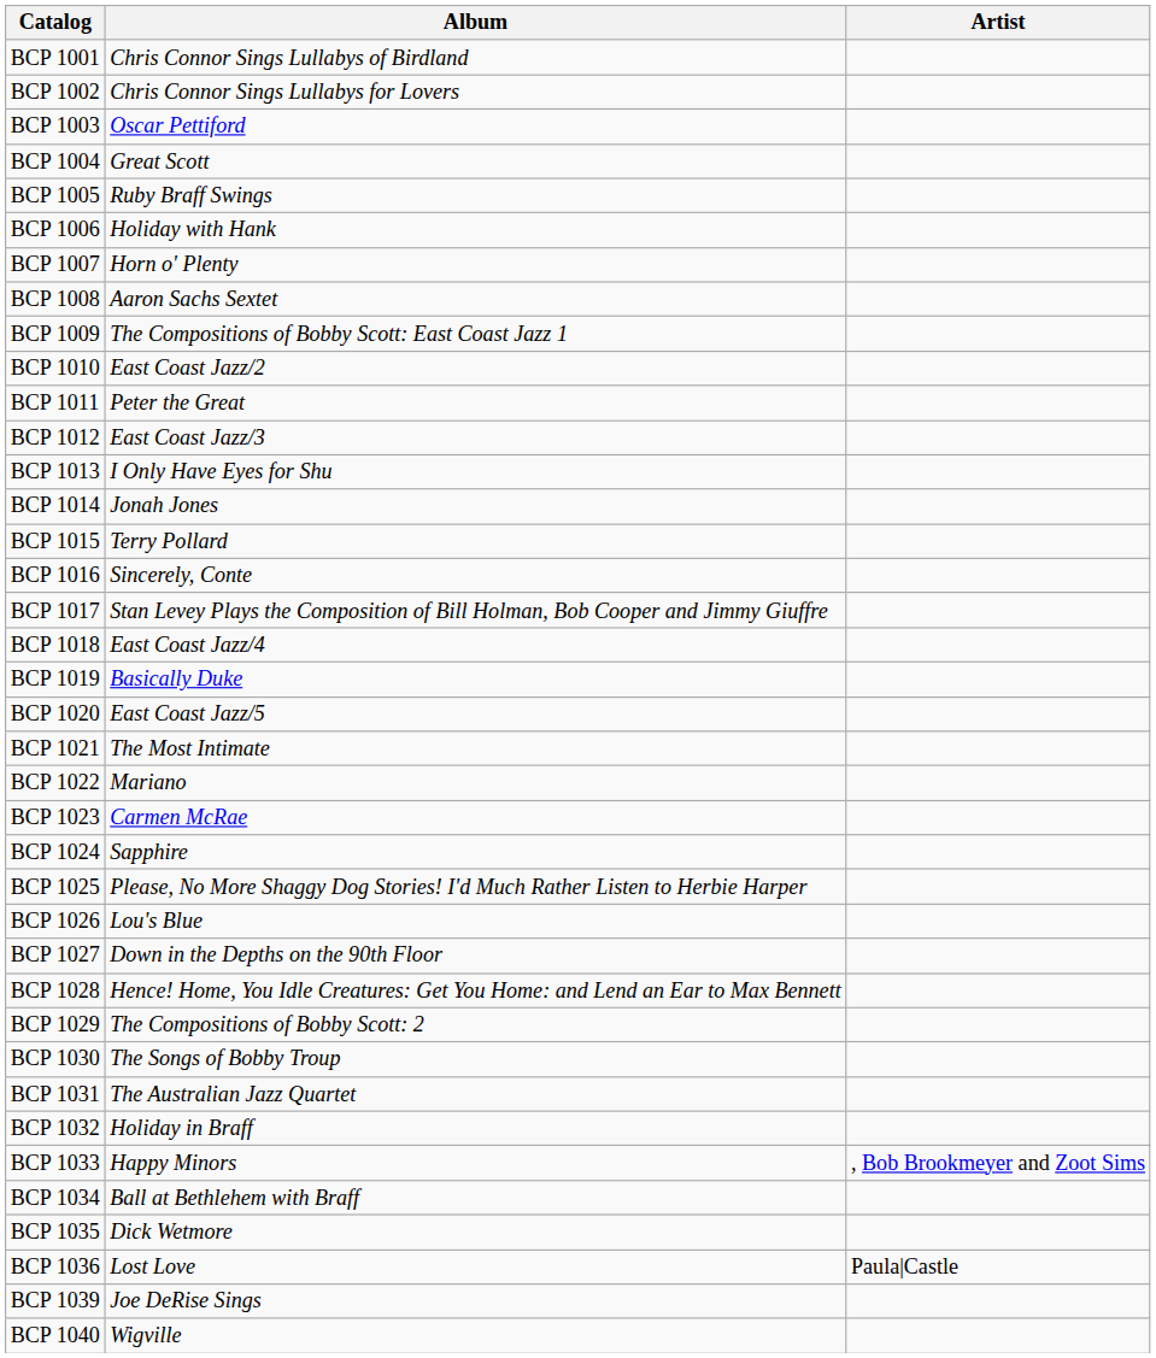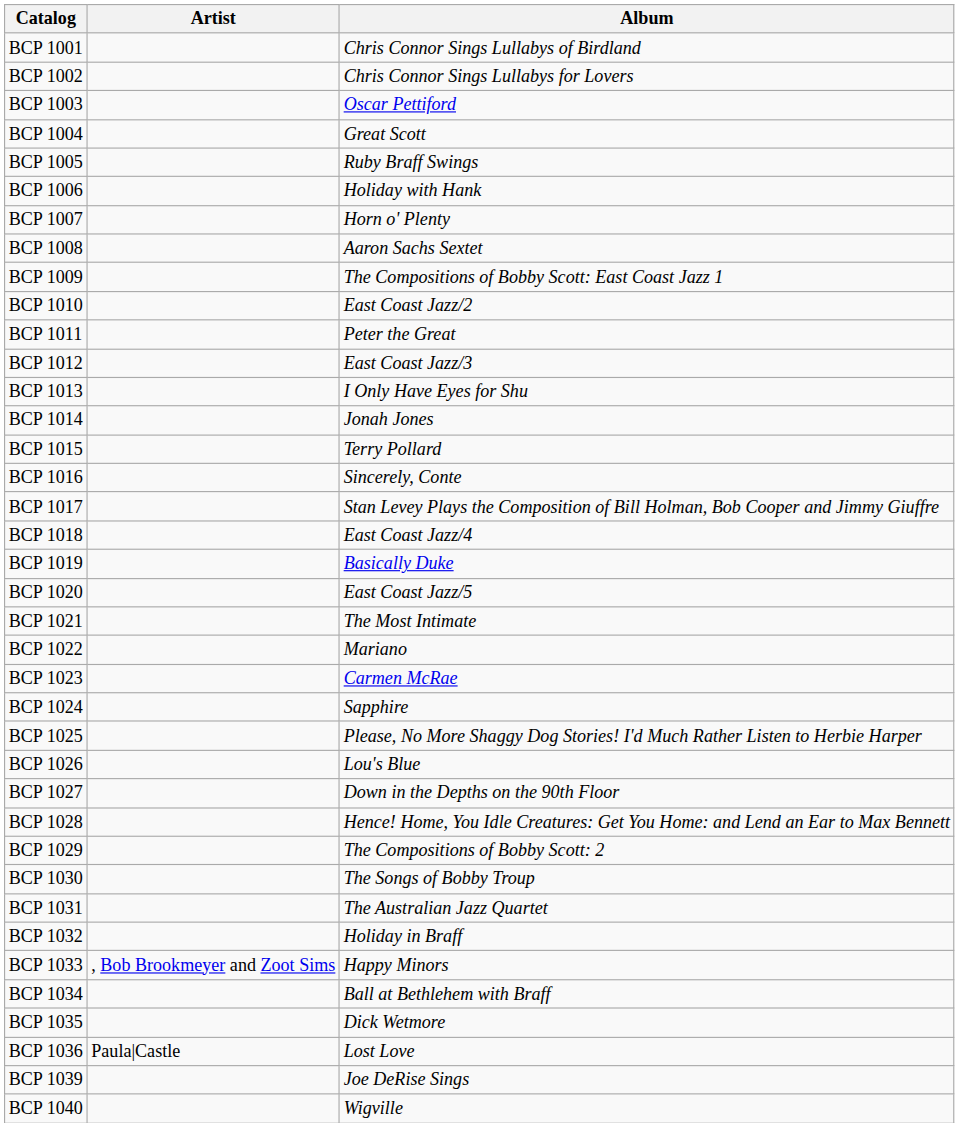 <table class="wikitable sortable">
 <tr>
 <th>Catalog</th>
+<th>Artist</th>
 <th>Album</th>
-<th>Artist</th>
 </tr>
 <tr>
 <td>BCP 1001</td>
+<td></td>
 <td><em>Chris Connor Sings Lullabys of Birdland</em></td>
-<td></td>
 </tr>
 <tr>
 <td>BCP 1002</td>
+<td></td>
 <td><em>Chris Connor Sings Lullabys for Lovers</em></td>
-<td></td>
 </tr>
 <tr>
 <td>BCP 1003</td>
+<td></td>
 <td><em><a href='#'>Oscar Pettiford</a></em></td>
-<td></td>
 </tr>
 <tr>
 <td>BCP 1004</td>
+<td></td>
 <td><em>Great Scott</em></td>
-<td></td>
 </tr>
 <tr>
 <td>BCP 1005</td>
+<td></td>
 <td><em>Ruby Braff Swings</em></td>
-<td></td>
 </tr>
 <tr>
 <td>BCP 1006</td>
+<td></td>
 <td><em>Holiday with Hank</em></td>
-<td></td>
 </tr>
 <tr>
 <td>BCP 1007</td>
+<td></td>
 <td><em>Horn o' Plenty</em></td>
-<td></td>
 </tr>
 <tr>
 <td>BCP 1008</td>
+<td></td>
 <td><em>Aaron Sachs Sextet</em></td>
-<td></td>
 </tr>
 <tr>
 <td>BCP 1009</td>
+<td></td>
 <td><em>The Compositions of Bobby Scott: East Coast Jazz 1</em></td>
-<td></td>
 </tr>
 <tr>
 <td>BCP 1010</td>
+<td></td>
 <td><em>East Coast Jazz/2</em></td>
-<td></td>
 </tr>
 <tr>
 <td>BCP 1011</td>
+<td></td>
 <td><em>Peter the Great</em></td>
-<td></td>
 </tr>
 <tr>
 <td>BCP 1012</td>
+<td></td>
 <td><em>East Coast Jazz/3</em></td>
-<td></td>
 </tr>
 <tr>
 <td>BCP 1013</td>
+<td></td>
 <td><em>I Only Have Eyes for Shu</em></td>
-<td></td>
 </tr>
 <tr>
 <td>BCP 1014</td>
+<td></td>
 <td><em>Jonah Jones</em></td>
-<td></td>
 </tr>
 <tr>
 <td>BCP 1015</td>
+<td></td>
 <td><em>Terry Pollard</em></td>
-<td></td>
 </tr>
 <tr>
 <td>BCP 1016</td>
+<td></td>
 <td><em>Sincerely, Conte</em></td>
-<td></td>
 </tr>
 <tr>
 <td>BCP 1017</td>
+<td></td>
 <td><em>Stan Levey Plays the Composition of Bill Holman, Bob Cooper and Jimmy Giuffre</em></td>
-<td></td>
 </tr>
 <tr>
 <td>BCP 1018</td>
+<td></td>
 <td><em>East Coast Jazz/4</em></td>
-<td></td>
 </tr>
 <tr>
 <td>BCP 1019</td>
+<td></td>
 <td><em><a href='#'>Basically Duke</a></em></td>
-<td></td>
 </tr>
 <tr>
 <td>BCP 1020</td>
+<td></td>
 <td><em>East Coast Jazz/5</em></td>
-<td></td>
 </tr>
 <tr>
 <td>BCP 1021</td>
+<td></td>
 <td><em>The Most Intimate</em></td>
-<td></td>
 </tr>
 <tr>
 <td>BCP 1022</td>
+<td></td>
 <td><em>Mariano</em></td>
-<td></td>
 </tr>
 <tr>
 <td>BCP 1023</td>
+<td></td>
 <td><em><a href='#'>Carmen McRae</a></em></td>
-<td></td>
 </tr>
 <tr>
 <td>BCP 1024</td>
+<td></td>
 <td><em>Sapphire</em></td>
-<td></td>
 </tr>
 <tr>
 <td>BCP 1025</td>
+<td></td>
 <td><em>Please, No More Shaggy Dog Stories! I'd Much Rather Listen to Herbie Harper</em></td>
-<td></td>
 </tr>
 <tr>
 <td>BCP 1026</td>
+<td></td>
 <td><em>Lou's Blue</em></td>
-<td></td>
 </tr>
 <tr>
 <td>BCP 1027</td>
+<td></td>
 <td><em>Down in the Depths on the 90th Floor</em></td>
-<td></td>
 </tr>
 <tr>
 <td>BCP 1028</td>
+<td></td>
 <td><em>Hence! Home, You Idle Creatures: Get You Home: and Lend an Ear to Max Bennett</em></td>
-<td></td>
 </tr>
 <tr>
 <td>BCP 1029</td>
+<td></td>
 <td><em>The Compositions of Bobby Scott: 2</em></td>
-<td></td>
 </tr>
 <tr>
 <td>BCP 1030</td>
+<td></td>
 <td><em>The Songs of Bobby Troup</em></td>
-<td></td>
 </tr>
 <tr>
 <td>BCP 1031</td>
+<td></td>
 <td><em>The Australian Jazz Quartet</em></td>
-<td></td>
 </tr>
 <tr>
 <td>BCP 1032</td>
+<td></td>
 <td><em>Holiday in Braff</em></td>
-<td></td>
 </tr>
 <tr>
 <td>BCP 1033</td>
+<td>, <a href='#'>Bob Brookmeyer</a> and <a href='#'>Zoot Sims</a></td>
 <td><em>Happy Minors</em></td>
-<td>, <a href='#'>Bob Brookmeyer</a> and <a href='#'>Zoot Sims</a></td>
 </tr>
 <tr>
 <td>BCP 1034</td>
+<td></td>
 <td><em>Ball at Bethlehem with Braff</em></td>
-<td></td>
 </tr>
 <tr>
 <td>BCP 1035</td>
+<td></td>
 <td><em>Dick Wetmore</em></td>
-<td></td>
 </tr>
 <tr>
 <td>BCP 1036</td>
+<td {{sortname>Paula|Castle</td>
 <td><em>Lost Love</em></td>
-<td {{sortname>Paula|Castle</td>
 </tr>
 <tr>
 <td>BCP 1039</td>
+<td></td>
 <td><em>Joe DeRise Sings</em></td>
-<td></td>
 </tr>
 <tr>
 <td>BCP 1040</td>
+<td></td>
 <td><em>Wigville</em></td>
-<td></td>
 </tr>
 </table>
